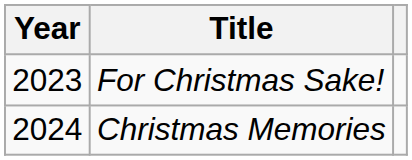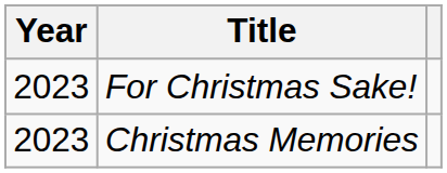 <table class="wikitable plainrowheaders" style="margin-right: 0;">
 <tr>
 <th scope="col">Year</th>
 <th scope="col">Title</th>
 <th scope="col" class="unsortable"></th>
 </tr>
 <tr>
 <td>2023</td>
 <td><em>For Christmas Sake!</em></td>
 <td style="text-align: center;"></td>
 </tr>
 <tr>
-<td>2024</td>
+<td>2023</td>
 <td><em>Christmas Memories</em></td>
 <td></td>
 </tr>
 </table>
